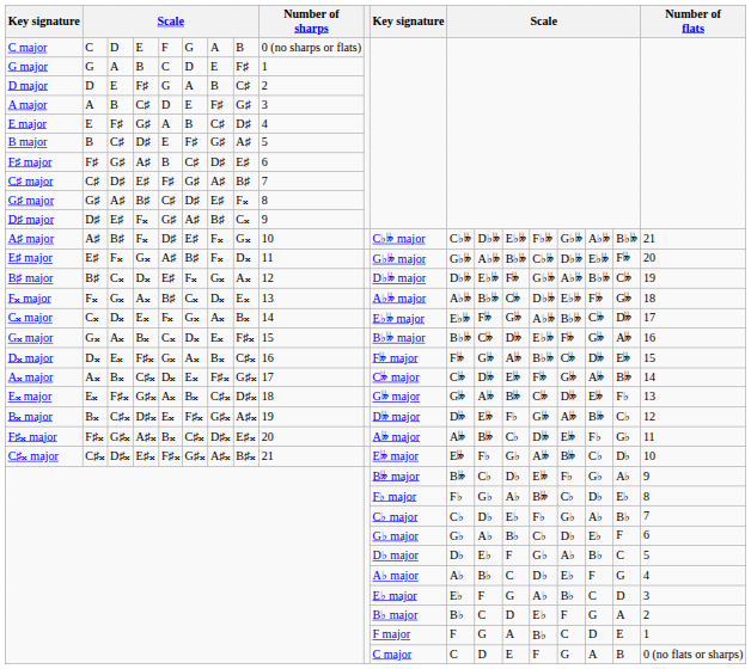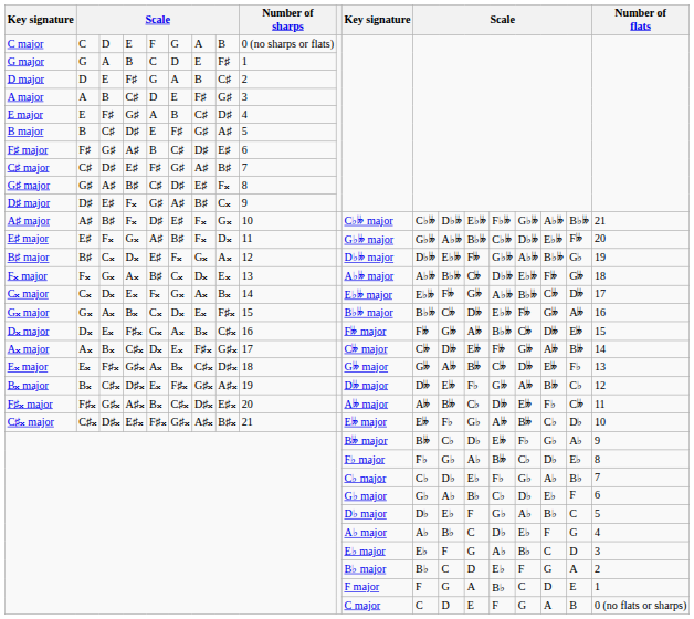 <table class="wikitable">
 <tr>
 <th>Key signature</th>
 <th colspan="7"><a href='#'>Scale</a></th>
 <th>Number of<br><a href='#'>sharps</a></th>
 <th></th>
 <th>Key signature</th>
 <th colspan="7">Scale</th>
 <th>Number of<br><a href='#'>flats</a></th>
 </tr>
 <tr>
 <td><a href='#'>C major</a></td>
 <td>C</td>
 <td>D</td>
 <td>E</td>
 <td>F</td>
 <td>G</td>
 <td>A</td>
 <td>B</td>
 <td>0 (no sharps or flats)</td>
 <td rowspan="10"></td>
 <td rowspan="10"></td>
 <td colspan="7" rowspan="10"></td>
 <td rowspan="10"></td>
 </tr>
 <tr>
 <td><a href='#'>G major</a></td>
 <td>G</td>
 <td>A</td>
 <td>B</td>
 <td>C</td>
 <td>D</td>
 <td>E</td>
 <td>F♯</td>
 <td>1</td>
 </tr>
 <tr>
 <td><a href='#'>D major</a></td>
 <td>D</td>
 <td>E</td>
 <td>F♯</td>
 <td>G</td>
 <td>A</td>
 <td>B</td>
 <td>C♯</td>
 <td>2</td>
 </tr>
 <tr>
 <td><a href='#'>A major</a></td>
 <td>A</td>
 <td>B</td>
 <td>C♯</td>
 <td>D</td>
 <td>E</td>
 <td>F♯</td>
 <td>G♯</td>
 <td>3</td>
 </tr>
 <tr>
 <td><a href='#'>E major</a></td>
 <td>E</td>
 <td>F♯</td>
 <td>G♯</td>
 <td>A</td>
 <td>B</td>
 <td>C♯</td>
 <td>D♯</td>
 <td>4</td>
 </tr>
 <tr>
 <td><a href='#'>B major</a></td>
 <td>B</td>
 <td>C♯</td>
 <td>D♯</td>
 <td>E</td>
 <td>F♯</td>
 <td>G♯</td>
 <td>A♯</td>
 <td>5</td>
 </tr>
 <tr>
 <td><a href='#'>F♯ major</a></td>
 <td>F♯</td>
 <td>G♯</td>
 <td>A♯</td>
 <td>B</td>
 <td>C♯</td>
 <td>D♯</td>
 <td>E♯</td>
 <td>6</td>
 </tr>
 <tr>
 <td><a href='#'>C♯ major</a></td>
 <td>C♯</td>
 <td>D♯</td>
 <td>E♯</td>
 <td>F♯</td>
 <td>G♯</td>
 <td>A♯</td>
 <td>B♯</td>
 <td>7</td>
 </tr>
 <tr>
 <td><a href='#'>G♯ major</a></td>
 <td>G♯</td>
 <td>A♯</td>
 <td>B♯</td>
 <td>C♯</td>
 <td>D♯</td>
 <td>E♯</td>
 <td>F𝄪</td>
 <td>8</td>
 </tr>
 <tr>
 <td><a href='#'>D♯ major</a></td>
 <td>D♯</td>
 <td>E♯</td>
 <td>F𝄪</td>
 <td>G♯</td>
 <td>A♯</td>
 <td>B♯</td>
 <td>C𝄪</td>
 <td>9</td>
 </tr>
 <tr>
 <td><a href='#'>A♯ major</a></td>
 <td>A♯</td>
 <td>B♯</td>
 <td>F𝄪</td>
 <td>D♯</td>
 <td>E♯</td>
 <td>F𝄪</td>
 <td>G𝄪</td>
 <td>10</td>
 <td></td>
 <td><a href='#'>C♭𝄫 major</a></td>
 <td>C♭𝄫</td>
 <td>D♭𝄫</td>
 <td>E♭𝄫</td>
 <td>F♭𝄫</td>
 <td>G♭𝄫</td>
 <td>A♭𝄫</td>
 <td>B♭𝄫</td>
 <td>21</td>
 </tr>
 <tr>
 <td><a href='#'>E♯ major</a></td>
 <td>E♯</td>
 <td>F𝄪</td>
 <td>G𝄪</td>
 <td>A♯</td>
 <td>B♯</td>
 <td>F𝄪</td>
 <td>D𝄪</td>
 <td>11</td>
 <td></td>
 <td><a href='#'>G♭𝄫 major</a></td>
 <td>G♭𝄫</td>
 <td>A♭𝄫</td>
 <td>B♭𝄫</td>
 <td>C♭𝄫</td>
 <td>D♭𝄫</td>
 <td>E♭𝄫</td>
 <td>F𝄫</td>
 <td>20</td>
 </tr>
 <tr>
 <td><a href='#'>B♯ major</a></td>
 <td>B♯</td>
 <td>C𝄪</td>
 <td>D𝄪</td>
 <td>E♯</td>
 <td>F𝄪</td>
 <td>G𝄪</td>
 <td>A𝄪</td>
 <td>12</td>
 <td></td>
 <td><a href='#'>D♭𝄫 major</a></td>
 <td>D♭𝄫</td>
 <td>E♭𝄫</td>
 <td>F𝄫</td>
 <td>G♭𝄫</td>
 <td>A♭𝄫</td>
 <td>B♭𝄫</td>
-<td>C𝄫</td>
+<td>G♭</td>
 <td>19</td>
 </tr>
 <tr>
 <td><a href='#'>F𝄪 major</a></td>
 <td>F𝄪</td>
 <td>G𝄪</td>
 <td>A𝄪</td>
 <td>B♯</td>
 <td>C𝄪</td>
 <td>D𝄪</td>
 <td>E𝄪</td>
 <td>13</td>
 <td></td>
 <td><a href='#'>A♭𝄫 major</a></td>
 <td>A♭𝄫</td>
 <td>B♭𝄫</td>
 <td>C𝄫</td>
 <td>D♭𝄫</td>
 <td>E♭𝄫</td>
 <td>F𝄫</td>
 <td>G𝄫</td>
 <td>18</td>
 </tr>
 <tr>
 <td><a href='#'>C𝄪 major</a></td>
 <td>C𝄪</td>
 <td>D𝄪</td>
 <td>E𝄪</td>
 <td>F𝄪</td>
 <td>G𝄪</td>
 <td>A𝄪</td>
 <td>B𝄪</td>
 <td>14</td>
 <td></td>
 <td><a href='#'>E♭𝄫 major</a></td>
 <td>E♭𝄫</td>
 <td>F𝄫</td>
 <td>G𝄫</td>
 <td>A♭𝄫</td>
 <td>B♭𝄫</td>
 <td>C𝄫</td>
 <td>D𝄫</td>
 <td>17</td>
 </tr>
 <tr>
 <td><a href='#'>G𝄪 major</a></td>
 <td>G𝄪</td>
 <td>A𝄪</td>
 <td>B𝄪</td>
 <td>C𝄪</td>
 <td>D𝄪</td>
 <td>E𝄪</td>
 <td>F♯𝄪</td>
 <td>15</td>
 <td></td>
 <td><a href='#'>B♭𝄫 major</a></td>
 <td>B♭𝄫</td>
 <td>C𝄫</td>
 <td>D𝄫</td>
 <td>E♭𝄫</td>
 <td>F𝄫</td>
 <td>G𝄫</td>
 <td>A𝄫</td>
 <td>16</td>
 </tr>
 <tr>
 <td><a href='#'>D𝄪 major</a></td>
 <td>D𝄪</td>
 <td>E𝄪</td>
 <td>F♯𝄪</td>
 <td>G𝄪</td>
 <td>A𝄪</td>
 <td>B𝄪</td>
 <td>C♯𝄪</td>
 <td>16</td>
 <td></td>
 <td><a href='#'>F𝄫 major</a></td>
 <td>F𝄫</td>
 <td>G𝄫</td>
 <td>A𝄫</td>
 <td>B♭𝄫</td>
 <td>C𝄫</td>
 <td>D𝄫</td>
 <td>E𝄫</td>
 <td>15</td>
 </tr>
 <tr>
 <td><a href='#'>A𝄪 major</a></td>
 <td>A𝄪</td>
 <td>B𝄪</td>
 <td>C♯𝄪</td>
 <td>D𝄪</td>
 <td>E𝄪</td>
 <td>F♯𝄪</td>
 <td>G♯𝄪</td>
 <td>17</td>
 <td></td>
 <td><a href='#'>C𝄫 major</a></td>
 <td>C𝄫</td>
 <td>D𝄫</td>
 <td>E𝄫</td>
 <td>F𝄫</td>
 <td>G𝄫</td>
 <td>A𝄫</td>
 <td>B𝄫</td>
 <td>14</td>
 </tr>
 <tr>
 <td><a href='#'>E𝄪 major</a></td>
 <td>E𝄪</td>
 <td>F♯𝄪</td>
 <td>G♯𝄪</td>
 <td>A𝄪</td>
 <td>B𝄪</td>
 <td>C♯𝄪</td>
 <td>D♯𝄪</td>
 <td>18</td>
 <td></td>
 <td><a href='#'>G𝄫 major</a></td>
 <td>G𝄫</td>
 <td>A𝄫</td>
 <td>B𝄫</td>
 <td>C𝄫</td>
 <td>D𝄫</td>
 <td>E𝄫</td>
 <td>F♭</td>
 <td>13</td>
 </tr>
 <tr>
 <td><a href='#'>B𝄪 major</a></td>
 <td>B𝄪</td>
 <td>C♯𝄪</td>
 <td>D♯𝄪</td>
 <td>E𝄪</td>
 <td>F♯𝄪</td>
 <td>G♯𝄪</td>
 <td>A♯𝄪</td>
 <td>19</td>
 <td></td>
 <td><a href='#'>D𝄫 major</a></td>
 <td>D𝄫</td>
 <td>E𝄫</td>
 <td>F♭</td>
 <td>G𝄫</td>
 <td>A𝄫</td>
 <td>B𝄫</td>
 <td>C♭</td>
 <td>12</td>
 </tr>
 <tr>
 <td><a href='#'>F♯𝄪 major</a></td>
 <td>F♯𝄪</td>
 <td>G♯𝄪</td>
 <td>A♯𝄪</td>
 <td>B𝄪</td>
 <td>C♯𝄪</td>
 <td>D♯𝄪</td>
 <td>E♯𝄪</td>
 <td>20</td>
 <td></td>
 <td><a href='#'>A𝄫 major</a></td>
 <td>A𝄫</td>
 <td>B𝄫</td>
 <td>C♭</td>
 <td>D𝄫</td>
 <td>E𝄫</td>
 <td>F♭</td>
-<td>G♭</td>
+<td>C𝄫</td>
 <td>11</td>
 </tr>
 <tr>
 <td><a href='#'>C♯𝄪 major</a></td>
 <td>C♯𝄪</td>
 <td>D♯𝄪</td>
 <td>E♯𝄪</td>
 <td>F♯𝄪</td>
 <td>G♯𝄪</td>
 <td>A♯𝄪</td>
 <td>B♯𝄪</td>
 <td>21</td>
 <td></td>
 <td><a href='#'>E𝄫 major</a></td>
 <td>E𝄫</td>
 <td>F♭</td>
 <td>G♭</td>
 <td>A𝄫</td>
 <td>B𝄫</td>
 <td>C♭</td>
 <td>D♭</td>
 <td>10</td>
 </tr>
 <tr>
 <td colspan="9" rowspan="10"></td>
 <td rowspan="10"></td>
 <td><a href='#'>B𝄫 major</a></td>
 <td>B𝄫</td>
 <td>C♭</td>
 <td>D♭</td>
 <td>E𝄫</td>
 <td>F♭</td>
 <td>G♭</td>
 <td>A♭</td>
 <td>9</td>
 </tr>
 <tr>
 <td><a href='#'>F♭ major</a></td>
 <td>F♭</td>
 <td>G♭</td>
 <td>A♭</td>
 <td>B𝄫</td>
 <td>C♭</td>
 <td>D♭</td>
 <td>E♭</td>
 <td>8</td>
 </tr>
 <tr>
 <td><a href='#'>C♭ major</a></td>
 <td>C♭</td>
 <td>D♭</td>
 <td>E♭</td>
 <td>F♭</td>
 <td>G♭</td>
 <td>A♭</td>
 <td>B♭</td>
 <td>7</td>
 </tr>
 <tr>
 <td><a href='#'>G♭ major</a></td>
 <td>G♭</td>
 <td>A♭</td>
 <td>B♭</td>
 <td>C♭</td>
 <td>D♭</td>
 <td>E♭</td>
 <td>F</td>
 <td>6</td>
 </tr>
 <tr>
 <td><a href='#'>D♭ major</a></td>
 <td>D♭</td>
 <td>E♭</td>
 <td>F</td>
 <td>G♭</td>
 <td>A♭</td>
 <td>B♭</td>
 <td>C</td>
 <td>5</td>
 </tr>
 <tr>
 <td><a href='#'>A♭ major</a></td>
 <td>A♭</td>
 <td>B♭</td>
 <td>C</td>
 <td>D♭</td>
 <td>E♭</td>
 <td>F</td>
 <td>G</td>
 <td>4</td>
 </tr>
 <tr>
 <td><a href='#'>E♭ major</a></td>
 <td>E♭</td>
 <td>F</td>
 <td>G</td>
 <td>A♭</td>
 <td>B♭</td>
 <td>C</td>
 <td>D</td>
 <td>3</td>
 </tr>
 <tr>
 <td><a href='#'>B♭ major</a></td>
 <td>B♭</td>
 <td>C</td>
 <td>D</td>
 <td>E♭</td>
 <td>F</td>
 <td>G</td>
 <td>A</td>
 <td>2</td>
 </tr>
 <tr>
 <td><a href='#'>F major</a></td>
 <td>F</td>
 <td>G</td>
 <td>A</td>
 <td>B♭</td>
 <td>C</td>
 <td>D</td>
 <td>E</td>
 <td>1</td>
 </tr>
 <tr>
 <td><a href='#'>C major</a></td>
 <td>C</td>
 <td>D</td>
 <td>E</td>
 <td>F</td>
 <td>G</td>
 <td>A</td>
 <td>B</td>
 <td>0  (no flats or sharps)</td>
 </tr>
 </table>
